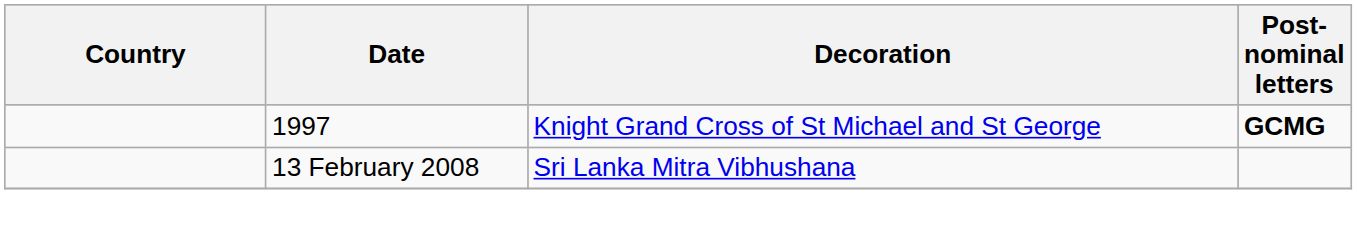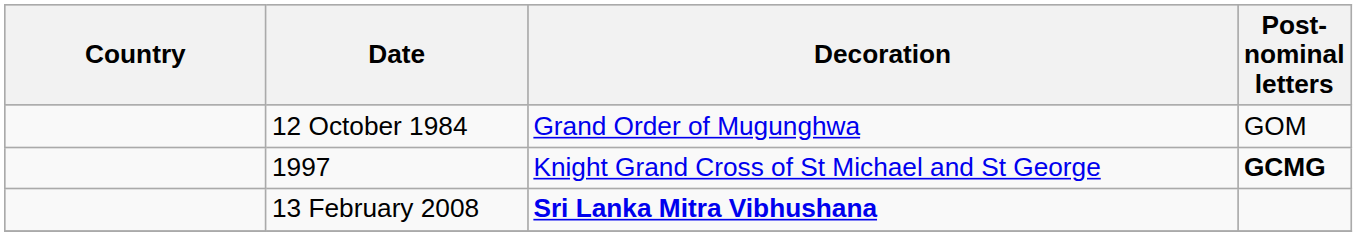 <table class="wikitable" style="width:65%;">
 <tr>
 <th style="width:20%;">Country</th>
 <th style="width:20%;">Date</th>
 <th style="width:55%;">Decoration</th>
 <th style="width:5%;">Post-nominal letters</th>
+</tr>
+<tr>
+<td></td>
+<td>12 October 1984</td>
+<td><a href='#'>Grand Order of Mugunghwa</a></td>
+<td>GOM</td>
 </tr>
 <tr>
 <td></td>
 <td>1997</td>
 <td><a href='#'>Knight Grand Cross of St Michael and St George</a></td>
 <td><strong>GCMG</strong></td>
 </tr>
 <tr>
 <td></td>
 <td>13 February 2008</td>
-<td><a href='#'>Sri Lanka Mitra Vibhushana</a></td>
+<td><strong><a href='#'>Sri Lanka Mitra Vibhushana</a></strong></td>
 <td></td>
 </tr>
 <tr>
 </tr>
 </table>
